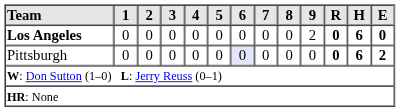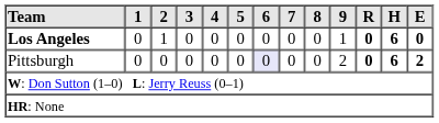 <table border=1 cellspacing=0 width=425 style="margin-left:3em;">
 <tr style="text-align:center; background-color:#e6e6e6;">
 <th align=left width=28%>Team</th>
 <th width=6%>1</th>
 <th width=6%>2</th>
 <th width=6%>3</th>
 <th width=6%>4</th>
 <th width=6%>5</th>
 <th width=6%>6</th>
 <th width=6%>7</th>
 <th width=6%>8</th>
 <th width=6%>9</th>
 <th width=6%>R</th>
 <th width=6%>H</th>
 <th width=6%>E</th>
 </tr>
 <tr style="text-align:center;">
 <td align=left><strong>Los Angeles</strong></td>
 <td>0</td>
+<td>1</td>
 <td>0</td>
 <td>0</td>
 <td>0</td>
 <td>0</td>
 <td>0</td>
 <td>0</td>
-<td>0</td>
-<td>2</td>
+<td>1</td>
 <td><strong>0</strong></td>
 <td><strong>6</strong></td>
 <td><strong>0</strong></td>
 </tr>
 <tr style="text-align:center;">
 <td align=left>Pittsburgh</td>
 <td>0</td>
 <td>0</td>
 <td>0</td>
 <td>0</td>
 <td>0</td>
 <td style="background: lavender;">0</td>
 <td>0</td>
 <td>0</td>
-<td>0</td>
+<td>2</td>
 <td><strong>0</strong></td>
 <td><strong>6</strong></td>
 <td><strong>2</strong></td>
 </tr>
 <tr style="text-align:left;">
 <td colspan=14><small><strong>W</strong>: <a href='#'>Don Sutton</a> (1–0)   <strong>L</strong>: <a href='#'>Jerry Reuss</a> (0–1)  </small></td>
 </tr>
 <tr style="text-align:left;">
 <td colspan=14><small><strong>HR</strong>: None</small></td>
 </tr>
 </table>
